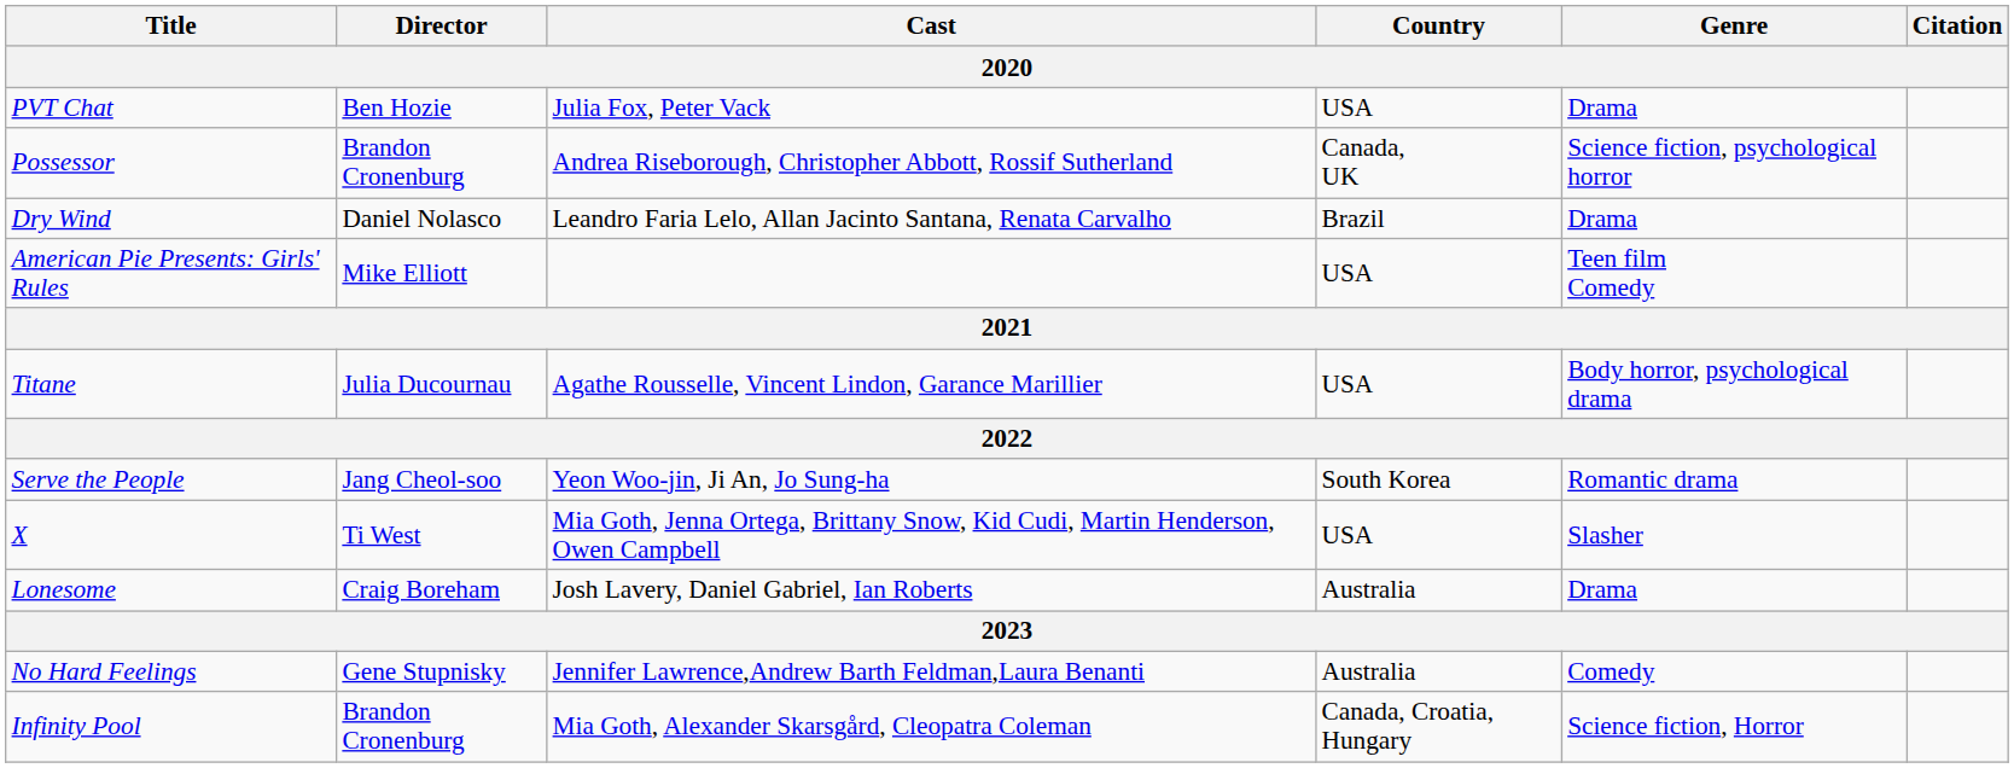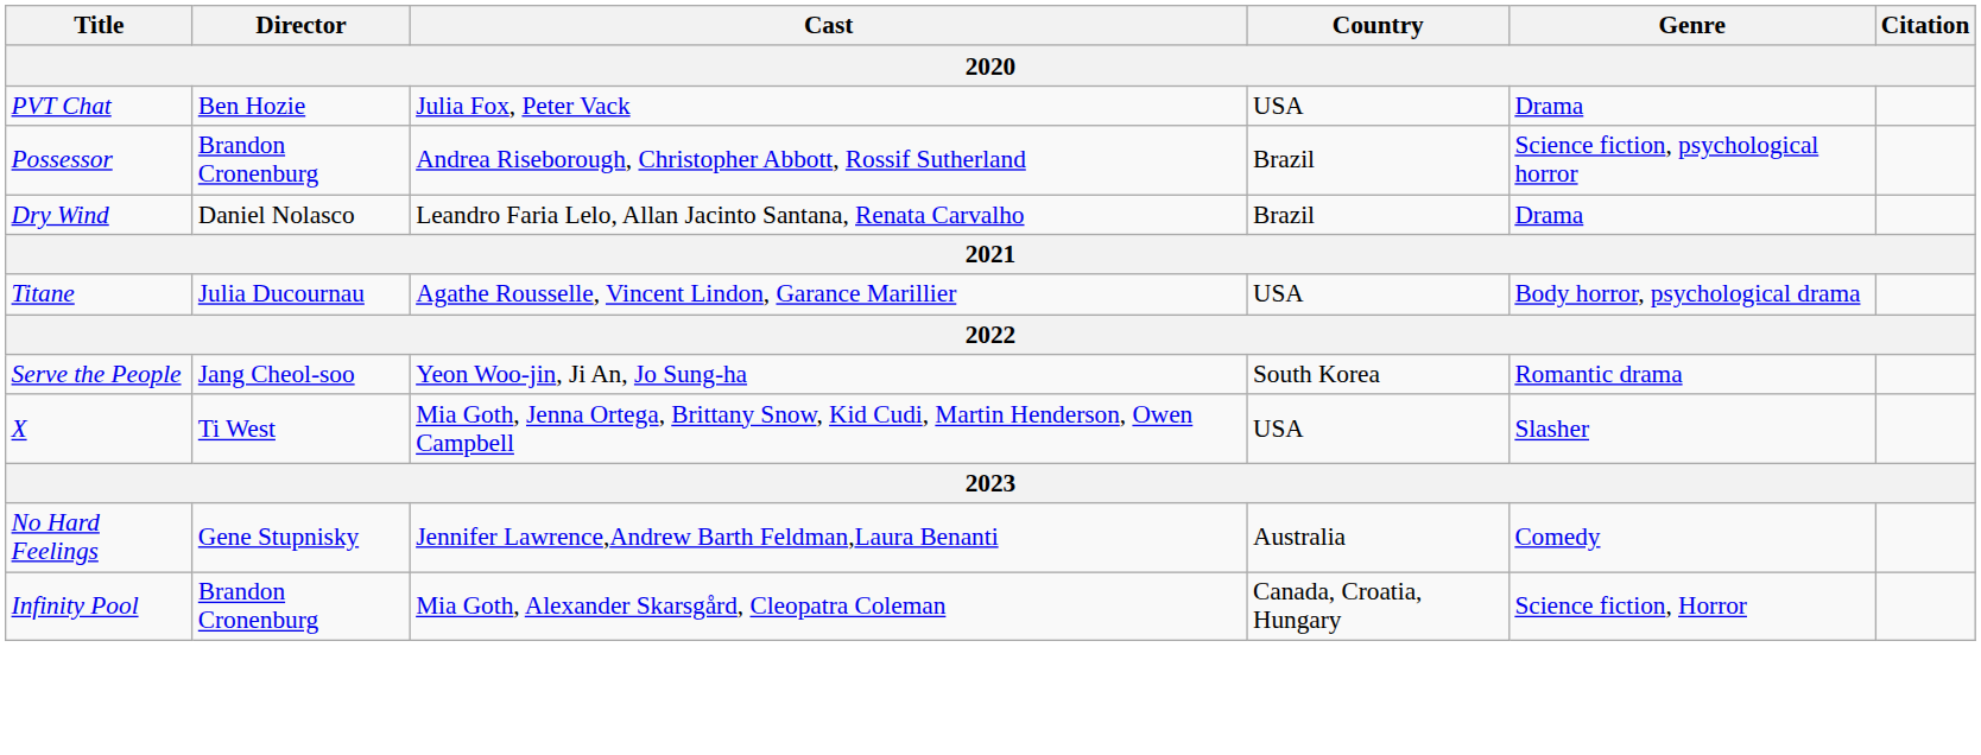 <table class="wikitable sortable">
 <tr>
 <th>Title</th>
 <th>Director</th>
 <th>Cast</th>
 <th>Country</th>
 <th>Genre</th>
 <th>Citation</th>
 </tr>
 <tr>
 <th colspan="6">2020</th>
 </tr>
 <tr>
 <td><em><a href='#'>PVT Chat</a></em></td>
 <td><a href='#'>Ben Hozie</a></td>
 <td><a href='#'>Julia Fox</a>, <a href='#'>Peter Vack</a></td>
 <td>USA</td>
 <td><a href='#'>Drama</a></td>
 <td></td>
 </tr>
 <tr>
 <td><em><a href='#'>Possessor</a></em></td>
 <td><a href='#'>Brandon Cronenburg</a></td>
 <td><a href='#'>Andrea Riseborough</a>, <a href='#'>Christopher Abbott</a>, <a href='#'>Rossif Sutherland</a></td>
-<td>Canada,<br>UK</td>
+<td>Brazil</td>
 <td><a href='#'>Science fiction</a>, <a href='#'>psychological horror</a></td>
 <td></td>
 </tr>
 <tr>
 <td><em><a href='#'>Dry Wind</a></em></td>
 <td>Daniel Nolasco</td>
 <td>Leandro Faria Lelo, Allan Jacinto Santana, <a href='#'>Renata Carvalho</a></td>
 <td>Brazil</td>
 <td><a href='#'>Drama</a></td>
-<td></td>
-</tr>
-<tr>
-<td><em><a href='#'>American Pie Presents: Girls' Rules</a></em></td>
-<td><a href='#'>Mike Elliott</a></td>
-<td></td>
-<td>USA</td>
-<td><a href='#'>Teen film</a><br><a href='#'>Comedy</a></td>
 <td></td>
 </tr>
 <tr>
 <th colspan="6">2021</th>
 </tr>
 <tr>
 <td><em><a href='#'>Titane</a></em></td>
 <td><a href='#'>Julia Ducournau</a></td>
 <td><a href='#'>Agathe Rousselle</a>, <a href='#'>Vincent Lindon</a>, <a href='#'>Garance Marillier</a></td>
 <td>USA</td>
 <td><a href='#'>Body horror</a>, <a href='#'>psychological drama</a></td>
 <td></td>
 </tr>
 <tr>
 <th colspan="6">2022</th>
 </tr>
 <tr>
 <td><em><a href='#'>Serve the People</a></em></td>
 <td><a href='#'>Jang Cheol-soo</a></td>
 <td><a href='#'>Yeon Woo-jin</a>, Ji An, <a href='#'>Jo Sung-ha</a></td>
 <td>South Korea</td>
 <td><a href='#'>Romantic drama</a></td>
 <td></td>
 </tr>
 <tr>
 <td><em><a href='#'>X</a></em></td>
 <td><a href='#'>Ti West</a></td>
 <td><a href='#'>Mia Goth</a>, <a href='#'>Jenna Ortega</a>, <a href='#'>Brittany Snow</a>, <a href='#'>Kid Cudi</a>, <a href='#'>Martin Henderson</a>, <a href='#'>Owen Campbell</a></td>
 <td>USA</td>
 <td><a href='#'>Slasher</a></td>
 <td></td>
 </tr>
 <tr>
-<td><em><a href='#'>Lonesome</a></em></td>
-<td><a href='#'>Craig Boreham</a></td>
-<td>Josh Lavery, Daniel Gabriel, <a href='#'>Ian Roberts</a></td>
-<td>Australia</td>
-<td><a href='#'>Drama</a></td>
-<td></td>
-</tr>
-<tr>
 <th colspan="6">2023</th>
 </tr>
 <tr>
 <td><em><a href='#'>No Hard Feelings</a></em></td>
 <td><a href='#'>Gene Stupnisky</a></td>
 <td><a href='#'>Jennifer Lawrence</a>,<a href='#'>Andrew Barth Feldman</a>,<a href='#'>Laura Benanti</a></td>
 <td>Australia</td>
 <td><a href='#'>Comedy</a></td>
 <td></td>
 </tr>
 <tr>
 <td><em><a href='#'>Infinity Pool</a></em></td>
 <td><a href='#'>Brandon Cronenburg</a></td>
 <td><a href='#'>Mia Goth</a>, <a href='#'>Alexander Skarsgård</a>,  <a href='#'>Cleopatra Coleman</a></td>
 <td>Canada, Croatia, Hungary</td>
 <td><a href='#'>Science fiction</a>, <a href='#'>Horror</a></td>
 <td></td>
 </tr>
 </table>
